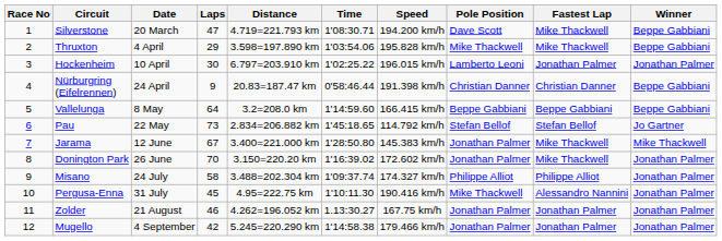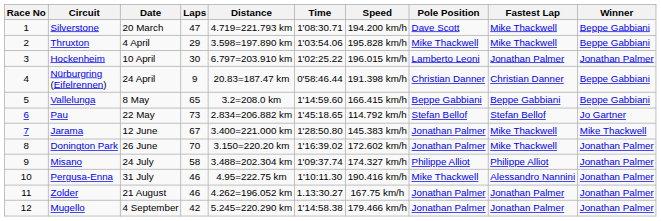 <table class="wikitable" style="font-size: 85%; text-align:center">
 <tr>
 <th>Race No</th>
 <th>Circuit</th>
 <th>Date</th>
 <th>Laps</th>
 <th>Distance</th>
 <th>Time</th>
 <th>Speed</th>
 <th>Pole Position</th>
 <th>Fastest Lap</th>
 <th>Winner</th>
 </tr>
 <tr>
 <td>1</td>
 <td align=left> <a href='#'>Silverstone</a></td>
 <td align=left>20 March</td>
 <td>47</td>
 <td>4.719=221.793 km</td>
 <td>1'08:30.71</td>
 <td>194.200 km/h</td>
 <td align=left> <a href='#'>Dave Scott</a></td>
 <td align=left> <a href='#'>Mike Thackwell</a></td>
 <td align=left> <a href='#'>Beppe Gabbiani</a></td>
 </tr>
 <tr>
 <td>2</td>
 <td align=left> <a href='#'>Thruxton</a></td>
 <td align=left>4 April</td>
 <td>29</td>
 <td>3.598=197.890 km</td>
 <td>1'03:54.06</td>
 <td>195.828 km/h</td>
 <td align=left> <a href='#'>Mike Thackwell</a></td>
 <td align=left> <a href='#'>Mike Thackwell</a></td>
 <td align=left> <a href='#'>Beppe Gabbiani</a></td>
 </tr>
 <tr>
 <td>3</td>
 <td align=left> <a href='#'>Hockenheim</a></td>
 <td align=left>10 April</td>
 <td>30</td>
 <td>6.797=203.910 km</td>
 <td>1'02:25.22</td>
 <td>196.015 km/h</td>
 <td align=left> <a href='#'>Lamberto Leoni</a></td>
 <td align=left> <a href='#'>Jonathan Palmer</a></td>
 <td align=left> <a href='#'>Jonathan Palmer</a></td>
 </tr>
 <tr>
 <td>4</td>
 <td align=left> <a href='#'>Nürburgring</a> <br> (<a href='#'>Eifelrennen</a>)</td>
 <td align=left>24 April</td>
 <td>9</td>
 <td>20.83=187.47 km</td>
 <td>0'58:46.44</td>
 <td>191.398 km/h</td>
 <td align=left> <a href='#'>Christian Danner</a></td>
 <td align=left> <a href='#'>Christian Danner</a></td>
 <td align=left> <a href='#'>Beppe Gabbiani</a></td>
 </tr>
 <tr>
 <td>5</td>
 <td align=left> <a href='#'>Vallelunga</a></td>
 <td align=left>8 May</td>
-<td>64</td>
+<td>65</td>
 <td>3.2=208.0 km</td>
 <td>1'14:59.60</td>
 <td>166.415 km/h</td>
 <td align=left> <a href='#'>Beppe Gabbiani</a></td>
 <td align=left> <a href='#'>Beppe Gabbiani</a></td>
 <td align=left> <a href='#'>Beppe Gabbiani</a></td>
 </tr>
 <tr>
 <td><a href='#'>6</a></td>
 <td align=left> <a href='#'>Pau</a></td>
 <td align=left>22 May</td>
 <td>73</td>
 <td>2.834=206.882 km</td>
 <td>1'45:18.65</td>
 <td>114.792 km/h</td>
 <td align=left> <a href='#'>Stefan Bellof</a></td>
 <td align=left> <a href='#'>Stefan Bellof</a></td>
 <td align=left> <a href='#'>Jo Gartner</a></td>
 </tr>
 <tr>
 <td><a href='#'>7</a></td>
 <td align=left> <a href='#'>Jarama</a></td>
 <td align=left>12 June</td>
 <td>67</td>
 <td>3.400=221.000 km</td>
 <td>1'28:50.80</td>
 <td>145.383 km/h</td>
 <td align=left> <a href='#'>Jonathan Palmer</a></td>
 <td align=left> <a href='#'>Mike Thackwell</a></td>
 <td align=left> <a href='#'>Mike Thackwell</a></td>
 </tr>
 <tr>
 <td>8</td>
 <td align=left> <a href='#'>Donington Park</a></td>
 <td align=left>26 June</td>
 <td>70</td>
 <td>3.150=220.20 km</td>
 <td>1'16:39.02</td>
 <td>172.602 km/h</td>
 <td align=left> <a href='#'>Jonathan Palmer</a></td>
 <td align=left> <a href='#'>Mike Thackwell</a></td>
 <td align=left> <a href='#'>Jonathan Palmer</a></td>
 </tr>
 <tr>
 <td>9</td>
 <td align=left> <a href='#'>Misano</a></td>
 <td align=left>24 July</td>
 <td>58</td>
 <td>3.488=202.304 km</td>
 <td>1'09:37.74</td>
 <td>174.327 km/h</td>
 <td align=left> <a href='#'>Philippe Alliot</a></td>
 <td align=left> <a href='#'>Philippe Alliot</a></td>
 <td align=left> <a href='#'>Jonathan Palmer</a></td>
 </tr>
 <tr>
 <td>10</td>
 <td align=left> <a href='#'>Pergusa-Enna</a></td>
 <td align=left>31 July</td>
-<td>45</td>
+<td>46</td>
 <td>4.95=222.75 km</td>
 <td>1'10:11.30</td>
 <td>190.416 km/h</td>
 <td align=left> <a href='#'>Mike Thackwell</a></td>
 <td align=left> <a href='#'>Alessandro Nannini</a></td>
 <td align=left> <a href='#'>Jonathan Palmer</a></td>
 </tr>
 <tr>
 <td>11</td>
 <td align=left> <a href='#'>Zolder</a></td>
 <td align=left>21 August</td>
 <td>46</td>
 <td>4.262=196.052 km</td>
 <td>1.13:30.27</td>
 <td>167.75 km/h</td>
 <td align=left> <a href='#'>Jonathan Palmer</a></td>
 <td align=left> <a href='#'>Jonathan Palmer</a></td>
 <td align=left> <a href='#'>Jonathan Palmer</a></td>
 </tr>
 <tr>
 <td>12</td>
 <td align=left> <a href='#'>Mugello</a></td>
 <td align=left>4 September</td>
 <td>42</td>
 <td>5.245=220.290 km</td>
 <td>1'14:58.38</td>
 <td>179.466 km/h</td>
 <td align=left> <a href='#'>Jonathan Palmer</a></td>
 <td align=left> <a href='#'>Jonathan Palmer</a></td>
 <td align=left> <a href='#'>Jonathan Palmer</a></td>
 </tr>
 </table>
